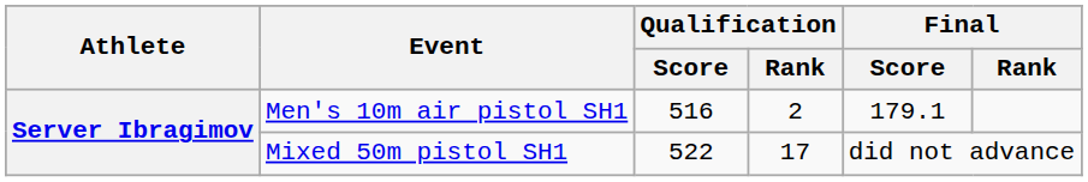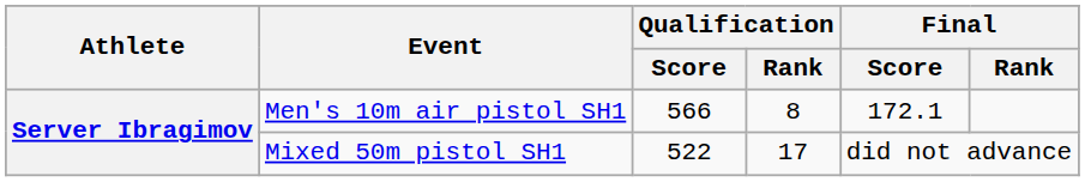 <table class=wikitable style="font-size:90%">
 <tr>
 <th rowspan="2">Athlete</th>
 <th rowspan="2">Event</th>
 <th colspan="2">Qualification</th>
 <th colspan="2">Final</th>
 </tr>
 <tr>
 <th>Score</th>
 <th>Rank</th>
 <th>Score</th>
 <th>Rank</th>
 </tr>
 <tr>
 <th rowspan="2"><strong><a href='#'>Server Ibragimov</a></strong></th>
 <td><a href='#'>Men's 10m air pistol SH1</a></td>
-<td align="center">516</td>
-<td align="center">2</td>
-<td align="center">179.1</td>
+<td align="center">566</td>
+<td align="center">8</td>
+<td align="center">172.1</td>
 <td align="center"></td>
 </tr>
 <tr>
 <td><a href='#'>Mixed 50m pistol SH1</a></td>
 <td align="center">522</td>
 <td align="center">17</td>
 <td colspan="2">did not advance</td>
 </tr>
 </table>
